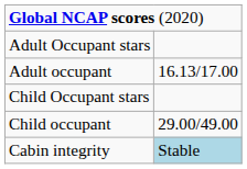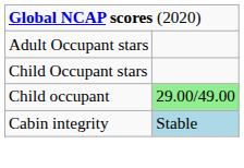 <table class="wikitable">
 <tr>
 <td colspan="2"><strong><a href='#'>Global NCAP</a> scores</strong> (2020)</td>
 </tr>
 <tr>
 <td>Adult Occupant stars</td>
 <td></td>
 </tr>
 <tr>
-<td>Adult occupant</td>
-<td>16.13/17.00</td>
-</tr>
-<tr>
 <td>Child Occupant stars</td>
 <td></td>
 </tr>
 <tr>
 <td>Child occupant</td>
-<td>29.00/49.00</td>
+<td style="background: lightgreen;">29.00/49.00</td>
 </tr>
 <tr>
 <td>Cabin integrity</td>
 <td style="background: lightblue;">Stable</td>
 </tr>
 </table>
